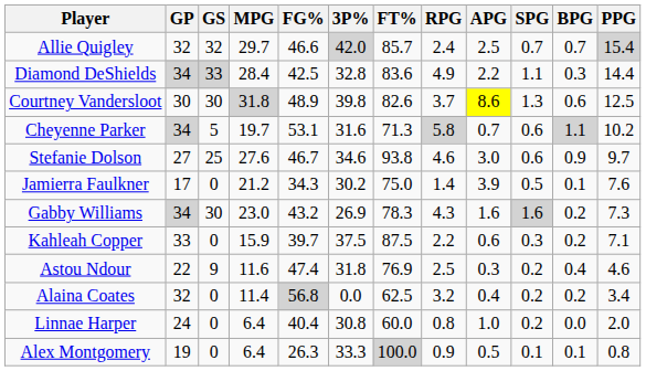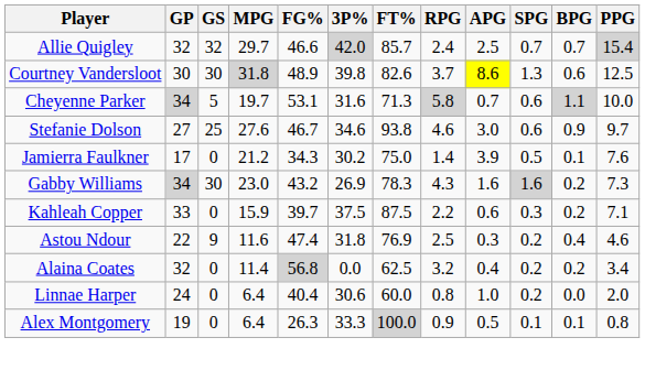 <table class="wikitable sortable" style="text-align:center;">
 <tr>
 <th style=>Player</th>
 <th style=>GP</th>
 <th style=>GS</th>
 <th style=>MPG</th>
 <th style=>FG%</th>
 <th style=>3P%</th>
 <th style=>FT%</th>
 <th style=>RPG</th>
 <th style=>APG</th>
 <th style=>SPG</th>
 <th style=>BPG</th>
 <th style=>PPG</th>
 </tr>
 <tr>
 <td><a href='#'>Allie Quigley</a></td>
 <td>32</td>
 <td>32</td>
 <td>29.7</td>
 <td>46.6</td>
 <td style="background:#D3D3D3;">42.0</td>
 <td>85.7</td>
 <td>2.4</td>
 <td>2.5</td>
 <td>0.7</td>
 <td>0.7</td>
 <td style="background:#D3D3D3;">15.4</td>
 </tr>
 <tr>
-<td><a href='#'>Diamond DeShields</a></td>
-<td style="background:#D3D3D3;">34</td>
-<td style="background:#D3D3D3;">33</td>
-<td>28.4</td>
-<td>42.5</td>
-<td>32.8</td>
-<td>83.6</td>
-<td>4.9</td>
-<td>2.2</td>
-<td>1.1</td>
-<td>0.3</td>
-<td>14.4</td>
-</tr>
-<tr>
 <td><a href='#'>Courtney Vandersloot</a></td>
 <td>30</td>
 <td>30</td>
 <td style="background:#D3D3D3;">31.8</td>
 <td>48.9</td>
 <td>39.8</td>
 <td>82.6</td>
 <td>3.7</td>
 <td style="background:yellow;">8.6</td>
 <td>1.3</td>
 <td>0.6</td>
 <td>12.5</td>
 </tr>
 <tr>
 <td><a href='#'>Cheyenne Parker</a></td>
 <td style="background:#D3D3D3;">34</td>
 <td>5</td>
 <td>19.7</td>
 <td>53.1</td>
 <td>31.6</td>
 <td>71.3</td>
 <td style="background:#D3D3D3;">5.8</td>
 <td>0.7</td>
 <td>0.6</td>
 <td style="background:#D3D3D3;">1.1</td>
-<td>10.2</td>
+<td>10.0</td>
 </tr>
 <tr>
 <td><a href='#'>Stefanie Dolson</a></td>
 <td>27</td>
 <td>25</td>
 <td>27.6</td>
 <td>46.7</td>
 <td>34.6</td>
 <td>93.8</td>
 <td>4.6</td>
 <td>3.0</td>
 <td>0.6</td>
 <td>0.9</td>
 <td>9.7</td>
 </tr>
 <tr>
 <td><a href='#'>Jamierra Faulkner</a></td>
 <td>17</td>
 <td>0</td>
 <td>21.2</td>
 <td>34.3</td>
 <td>30.2</td>
 <td>75.0</td>
 <td>1.4</td>
 <td>3.9</td>
 <td>0.5</td>
 <td>0.1</td>
 <td>7.6</td>
 </tr>
 <tr>
 <td><a href='#'>Gabby Williams</a></td>
 <td style="background:#D3D3D3;">34</td>
 <td>30</td>
 <td>23.0</td>
 <td>43.2</td>
 <td>26.9</td>
 <td>78.3</td>
 <td>4.3</td>
 <td>1.6</td>
 <td style="background:#D3D3D3;">1.6</td>
 <td>0.2</td>
 <td>7.3</td>
 </tr>
 <tr>
 <td><a href='#'>Kahleah Copper</a></td>
 <td>33</td>
 <td>0</td>
 <td>15.9</td>
 <td>39.7</td>
 <td>37.5</td>
 <td>87.5</td>
 <td>2.2</td>
 <td>0.6</td>
 <td>0.3</td>
 <td>0.2</td>
 <td>7.1</td>
 </tr>
 <tr>
 <td><a href='#'>Astou Ndour</a></td>
 <td>22</td>
 <td>9</td>
 <td>11.6</td>
 <td>47.4</td>
 <td>31.8</td>
 <td>76.9</td>
 <td>2.5</td>
 <td>0.3</td>
 <td>0.2</td>
 <td>0.4</td>
 <td>4.6</td>
 </tr>
 <tr>
 <td><a href='#'>Alaina Coates</a></td>
 <td>32</td>
 <td>0</td>
 <td>11.4</td>
 <td style="background:#D3D3D3;">56.8</td>
 <td>0.0</td>
 <td>62.5</td>
 <td>3.2</td>
 <td>0.4</td>
 <td>0.2</td>
 <td>0.2</td>
 <td>3.4</td>
 </tr>
 <tr>
 <td><a href='#'>Linnae Harper</a></td>
 <td>24</td>
 <td>0</td>
 <td>6.4</td>
 <td>40.4</td>
-<td>30.8</td>
+<td>30.6</td>
 <td>60.0</td>
 <td>0.8</td>
 <td>1.0</td>
 <td>0.2</td>
 <td>0.0</td>
 <td>2.0</td>
 </tr>
 <tr>
 <td><a href='#'>Alex Montgomery</a></td>
 <td>19</td>
 <td>0</td>
 <td>6.4</td>
 <td>26.3</td>
 <td>33.3</td>
 <td style="background:#D3D3D3;">100.0</td>
 <td>0.9</td>
 <td>0.5</td>
 <td>0.1</td>
 <td>0.1</td>
 <td>0.8</td>
 </tr>
 </table>
